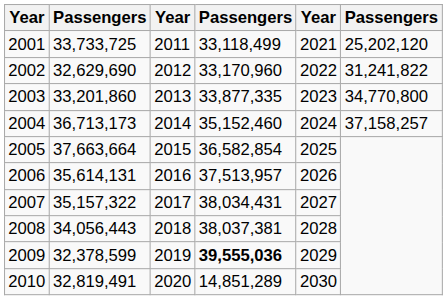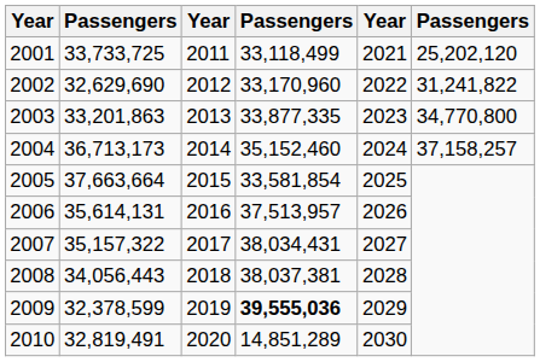 <table class="wikitable">
 <tr>
 <th>Year</th>
 <th>Passengers</th>
 <th>Year</th>
 <th>Passengers</th>
 <th>Year</th>
 <th>Passengers</th>
 </tr>
 <tr>
 <td>2001</td>
 <td>33,733,725</td>
 <td>2011</td>
 <td>33,118,499</td>
 <td>2021</td>
 <td>25,202,120</td>
 </tr>
 <tr>
 <td>2002</td>
 <td>32,629,690</td>
 <td>2012</td>
 <td>33,170,960</td>
 <td>2022</td>
 <td>31,241,822</td>
 </tr>
 <tr>
 <td>2003</td>
-<td>33,201,860</td>
+<td>33,201,863</td>
 <td>2013</td>
 <td>33,877,335</td>
 <td>2023</td>
 <td>34,770,800</td>
 </tr>
 <tr>
 <td>2004</td>
 <td>36,713,173</td>
 <td>2014</td>
 <td>35,152,460</td>
 <td>2024</td>
 <td>37,158,257</td>
 </tr>
 <tr>
 <td>2005</td>
 <td>37,663,664</td>
 <td>2015</td>
-<td>36,582,854</td>
+<td>33,581,854</td>
 <td>2025</td>
 </tr>
 <tr>
 <td>2006</td>
 <td>35,614,131</td>
 <td>2016</td>
 <td>37,513,957</td>
 <td>2026</td>
 </tr>
 <tr>
 <td>2007</td>
 <td>35,157,322</td>
 <td>2017</td>
 <td>38,034,431</td>
 <td>2027</td>
 </tr>
 <tr>
 <td>2008</td>
 <td>34,056,443</td>
 <td>2018</td>
 <td>38,037,381</td>
 <td>2028</td>
 </tr>
 <tr>
 <td>2009</td>
 <td>32,378,599</td>
 <td>2019</td>
 <td><strong>39,555,036</strong></td>
 <td>2029</td>
 </tr>
 <tr>
 <td>2010</td>
 <td>32,819,491</td>
 <td>2020</td>
 <td>14,851,289</td>
 <td>2030</td>
 </tr>
 </table>
